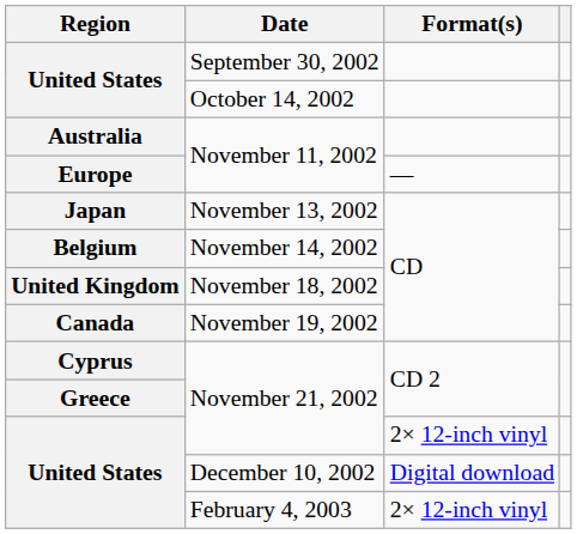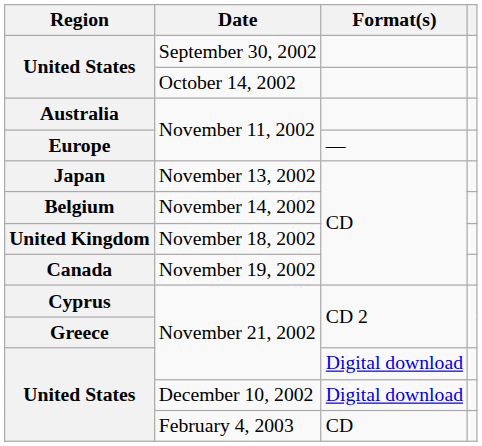 <table class="wikitable plainrowheaders">
 <tr>
 <th scope="col">Region</th>
 <th scope="col">Date</th>
 <th scope="col">Format(s)</th>
 <th scope="col"></th>
 </tr>
 <tr>
 <th scope="row" rowspan="2">United States</th>
 <td>September 30, 2002</td>
 <td></td>
 <td align="center"></td>
 </tr>
 <tr>
 <td>October 14, 2002</td>
 <td></td>
 <td align="center"></td>
 </tr>
 <tr>
 <th scope="row">Australia</th>
 <td rowspan="2">November 11, 2002</td>
 <td></td>
 <td align="center"></td>
 </tr>
 <tr>
 <th scope="row">Europe</th>
 <td>—</td>
 <td align="center"></td>
 </tr>
 <tr>
 <th scope="row">Japan</th>
 <td>November 13, 2002</td>
 <td rowspan="4">CD</td>
 <td align="center"></td>
 </tr>
 <tr>
 <th scope="row">Belgium</th>
 <td>November 14, 2002</td>
 <td align="center"></td>
 </tr>
 <tr>
 <th scope="row">United Kingdom</th>
 <td>November 18, 2002</td>
 <td align="center"></td>
 </tr>
 <tr>
 <th scope="row">Canada</th>
 <td>November 19, 2002</td>
 <td align="center"></td>
 </tr>
 <tr>
 <th scope="row">Cyprus</th>
 <td rowspan="3">November 21, 2002</td>
 <td rowspan="2">CD 2</td>
 <td align="center" rowspan="2"></td>
 </tr>
 <tr>
 <th scope="row">Greece</th>
 </tr>
 <tr>
 <th scope="row" rowspan="3">United States</th>
-<td>2× <a href='#'>12-inch vinyl</a></td>
+<td><a href='#'>Digital download</a></td>
 <td align="center"></td>
 </tr>
 <tr>
 <td>December 10, 2002</td>
 <td><a href='#'>Digital download</a></td>
 <td align="center"></td>
 </tr>
 <tr>
 <td>February 4, 2003</td>
-<td>2× <a href='#'>12-inch vinyl</a></td>
+<td>CD</td>
 <td align="center"></td>
 </tr>
 </table>
